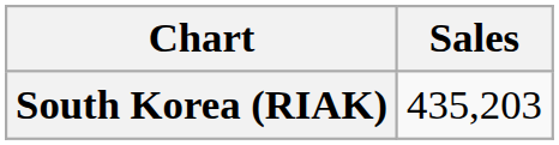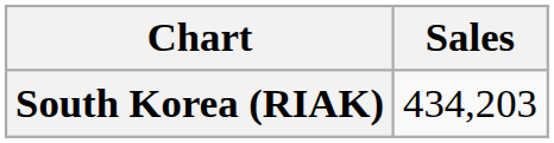 <table class="wikitable plainrowheaders">
 <tr>
 <th>Chart</th>
 <th>Sales</th>
 </tr>
 <tr>
 <th scope="row">South Korea (RIAK)</th>
-<td>435,203</td>
+<td>434,203</td>
 </tr>
 </table>
